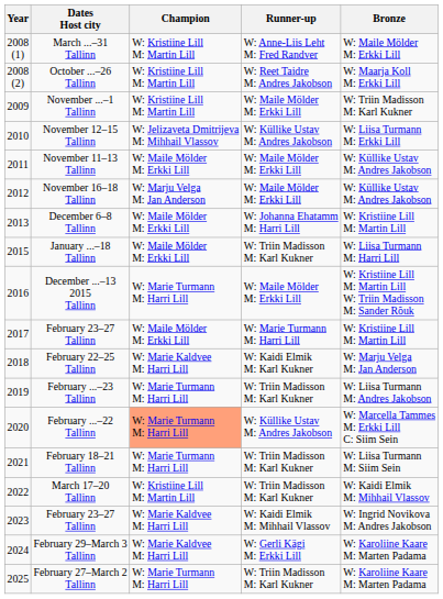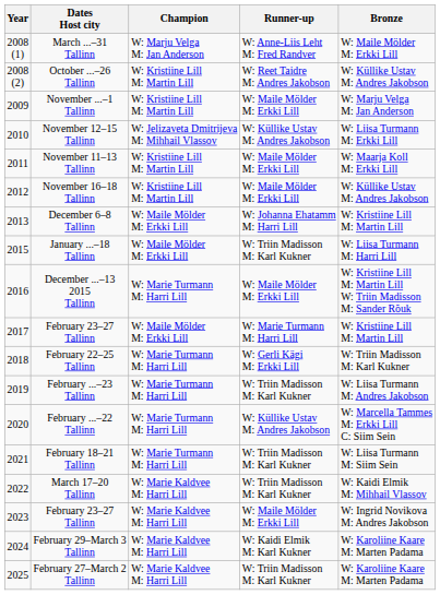 <table class="wikitable">
 <tr>
 <th>Year</th>
 <th>Dates<br>Host city</th>
 <th>Champion</th>
 <th>Runner-up</th>
 <th>Bronze</th>
 </tr>
 <tr>
 <td align=center>2008<br>(1)</td>
 <td align=center>March ...–31<br><a href='#'>Tallinn</a></td>
-<td>W: <a href='#'>Kristiine Lill</a><br>M: <a href='#'>Martin Lill</a></td>
+<td>W: <a href='#'>Marju Velga</a><br>M: <a href='#'>Jan Anderson</a></td>
 <td>W: <a href='#'>Anne-Liis Leht</a><br>M: <a href='#'>Fred Randver</a></td>
 <td>W: <a href='#'>Maile Mölder</a><br>M: <a href='#'>Erkki Lill</a></td>
 </tr>
 <tr>
 <td align=center>2008<br>(2)</td>
 <td align=center>October ...–26<br><a href='#'>Tallinn</a></td>
 <td>W: <a href='#'>Kristiine Lill</a><br>M: <a href='#'>Martin Lill</a></td>
 <td>W: <a href='#'>Reet Taidre</a><br>M: <a href='#'>Andres Jakobson</a></td>
-<td>W: <a href='#'>Maarja Koll</a><br>M: <a href='#'>Erkki Lill</a></td>
+<td>W: <a href='#'>Küllike Ustav</a><br>M: <a href='#'>Andres Jakobson</a></td>
 </tr>
 <tr>
 <td align=center>2009</td>
 <td align=center>November ...–1<br><a href='#'>Tallinn</a></td>
 <td>W: <a href='#'>Kristiine Lill</a><br>M: <a href='#'>Martin Lill</a></td>
 <td>W: <a href='#'>Maile Mölder</a><br>M: <a href='#'>Erkki Lill</a></td>
-<td>W: Triin Madisson<br>M: Karl Kukner</td>
+<td>W: <a href='#'>Marju Velga</a><br>M: <a href='#'>Jan Anderson</a></td>
 </tr>
 <tr>
 <td align=center>2010</td>
 <td align=center>November 12–15<br><a href='#'>Tallinn</a></td>
 <td>W: <a href='#'>Jelizaveta Dmitrijeva</a><br>M: <a href='#'>Mihhail Vlassov</a></td>
 <td>W: <a href='#'>Küllike Ustav</a><br>M: <a href='#'>Andres Jakobson</a></td>
 <td>W: <a href='#'>Liisa Turmann</a><br>M: <a href='#'>Erkki Lill</a></td>
 </tr>
 <tr>
 <td align=center>2011</td>
 <td align=center>November 11–13<br><a href='#'>Tallinn</a></td>
+<td>W: <a href='#'>Kristiine Lill</a><br>M: <a href='#'>Martin Lill</a></td>
 <td>W: <a href='#'>Maile Mölder</a><br>M: <a href='#'>Erkki Lill</a></td>
-<td>W: <a href='#'>Maile Mölder</a><br>M: <a href='#'>Erkki Lill</a></td>
-<td>W: <a href='#'>Küllike Ustav</a><br>M: <a href='#'>Andres Jakobson</a></td>
+<td>W: <a href='#'>Maarja Koll</a><br>M: <a href='#'>Erkki Lill</a></td>
 </tr>
 <tr>
 <td align=center>2012</td>
 <td align=center>November 16–18<br><a href='#'>Tallinn</a></td>
-<td>W: <a href='#'>Marju Velga</a><br>M: <a href='#'>Jan Anderson</a></td>
+<td>W: <a href='#'>Kristiine Lill</a><br>M: <a href='#'>Martin Lill</a></td>
 <td>W: <a href='#'>Maile Mölder</a><br>M: <a href='#'>Erkki Lill</a></td>
 <td>W: <a href='#'>Küllike Ustav</a><br>M: <a href='#'>Andres Jakobson</a></td>
 </tr>
 <tr>
 <td align=center>2013</td>
 <td align=center>December 6–8<br><a href='#'>Tallinn</a></td>
 <td>W: <a href='#'>Maile Mölder</a><br>M: <a href='#'>Erkki Lill</a></td>
 <td>W: <a href='#'>Johanna Ehatamm</a><br>M: <a href='#'>Harri Lill</a></td>
 <td>W: <a href='#'>Kristiine Lill</a><br>M: <a href='#'>Martin Lill</a></td>
 </tr>
 <tr>
 <td align=center>2015</td>
 <td align=center>January ...–18<br><a href='#'>Tallinn</a></td>
 <td>W: <a href='#'>Maile Mölder</a><br>M: <a href='#'>Erkki Lill</a></td>
 <td>W: Triin Madisson<br>M: Karl Kukner</td>
 <td>W: <a href='#'>Liisa Turmann</a><br>M: <a href='#'>Harri Lill</a></td>
 </tr>
 <tr>
 <td align=center>2016</td>
 <td align=center>December ...–13<br>2015<br><a href='#'>Tallinn</a></td>
 <td>W: <a href='#'>Marie Turmann</a><br>M: <a href='#'>Harri Lill</a></td>
 <td>W: <a href='#'>Maile Mölder</a><br>M: <a href='#'>Erkki Lill</a></td>
 <td>W: <a href='#'>Kristiine Lill</a><br>M: <a href='#'>Martin Lill</a><br>W: <a href='#'>Triin Madisson</a><br>M: <a href='#'>Sander Rõuk</a></td>
 </tr>
 <tr>
 <td align=center>2017</td>
 <td align=center>February 23–27<br><a href='#'>Tallinn</a></td>
 <td>W: <a href='#'>Maile Mölder</a><br>M: <a href='#'>Erkki Lill</a></td>
 <td>W: <a href='#'>Marie Turmann</a><br>M: <a href='#'>Harri Lill</a></td>
 <td>W: <a href='#'>Kristiine Lill</a><br>M: <a href='#'>Martin Lill</a></td>
 </tr>
 <tr>
 <td align=center>2018</td>
 <td align=center>February 22–25<br><a href='#'>Tallinn</a></td>
-<td>W: <a href='#'>Marie Kaldvee</a><br>M: <a href='#'>Harri Lill</a></td>
-<td>W: Kaidi Elmik<br>M: Karl Kukner</td>
-<td>W: <a href='#'>Marju Velga</a><br>M: <a href='#'>Jan Anderson</a></td>
+<td>W: <a href='#'>Marie Turmann</a><br>M: <a href='#'>Harri Lill</a></td>
+<td>W: <a href='#'>Gerli Kägi</a><br>M: <a href='#'>Erkki Lill</a></td>
+<td>W: Triin Madisson<br>M: Karl Kukner</td>
 </tr>
 <tr>
 <td align=center>2019</td>
 <td align=center>February ...–23<br><a href='#'>Tallinn</a></td>
 <td>W: <a href='#'>Marie Turmann</a><br>M: <a href='#'>Harri Lill</a></td>
 <td>W: Triin Madisson<br>M: Karl Kukner</td>
 <td>W: Liisa Turmann<br>M: <a href='#'>Andres Jakobson</a></td>
 </tr>
 <tr>
 <td align=center>2020</td>
 <td align=center>February ...–22<br><a href='#'>Tallinn</a></td>
-<td style="background: lightsalmon;">W: <a href='#'>Marie Turmann</a><br>M: <a href='#'>Harri Lill</a></td>
+<td>W: <a href='#'>Marie Turmann</a><br>M: <a href='#'>Harri Lill</a></td>
 <td>W: <a href='#'>Küllike Ustav</a><br>M: <a href='#'>Andres Jakobson</a></td>
 <td>W: <a href='#'>Marcella Tammes</a><br>M: <a href='#'>Erkki Lill</a><br>C: Siim Sein</td>
 </tr>
 <tr>
 <td align=center>2021</td>
 <td align=center>February 18–21<br><a href='#'>Tallinn</a></td>
 <td>W: <a href='#'>Marie Turmann</a><br>M: <a href='#'>Harri Lill</a></td>
 <td>W: Triin Madisson<br>M: Karl Kukner</td>
 <td>W: Liisa Turmann<br>M: Siim Sein</td>
 </tr>
 <tr>
 <td align=center>2022</td>
 <td align=center>March 17–20<br><a href='#'>Tallinn</a></td>
-<td>W: <a href='#'>Kristiine Lill</a><br>M: <a href='#'>Martin Lill</a></td>
+<td>W: <a href='#'>Marie Kaldvee</a><br>M: <a href='#'>Harri Lill</a></td>
 <td>W: Triin Madisson<br>M: Karl Kukner</td>
 <td>W: Kaidi Elmik<br>M: <a href='#'>Mihhail Vlassov</a></td>
 </tr>
 <tr>
 <td align=center>2023</td>
 <td align=center>February 23–27<br><a href='#'>Tallinn</a></td>
 <td>W: <a href='#'>Marie Kaldvee</a><br>M: <a href='#'>Harri Lill</a></td>
-<td>W: Kaidi Elmik <br>M: Mihhail Vlassov</td>
+<td>W: <a href='#'>Maile Mölder</a><br>M: <a href='#'>Erkki Lill</a></td>
 <td>W: Ingrid Novikova<br>M: Andres Jakobson</td>
 </tr>
 <tr>
 <td align=center>2024</td>
 <td align=center>February 29–March 3<br><a href='#'>Tallinn</a></td>
 <td>W: <a href='#'>Marie Kaldvee</a><br>M: <a href='#'>Harri Lill</a></td>
-<td>W: <a href='#'>Gerli Kägi</a><br>M: <a href='#'>Erkki Lill</a></td>
+<td>W: Kaidi Elmik<br>M: Karl Kukner</td>
 <td>W: <a href='#'>Karoliine Kaare</a><br>M: Marten Padama</td>
 </tr>
 <tr>
 <td align=center>2025</td>
 <td align=center>February 27–March 2<br><a href='#'>Tallinn</a></td>
-<td>W: <a href='#'>Marie Turmann</a><br>M: <a href='#'>Harri Lill</a></td>
+<td>W: <a href='#'>Marie Kaldvee</a><br>M: <a href='#'>Harri Lill</a></td>
 <td>W: Triin Madisson<br>M: Karl Kukner</td>
 <td>W: <a href='#'>Karoliine Kaare</a><br>M: Marten Padama</td>
 </tr>
 </table>
